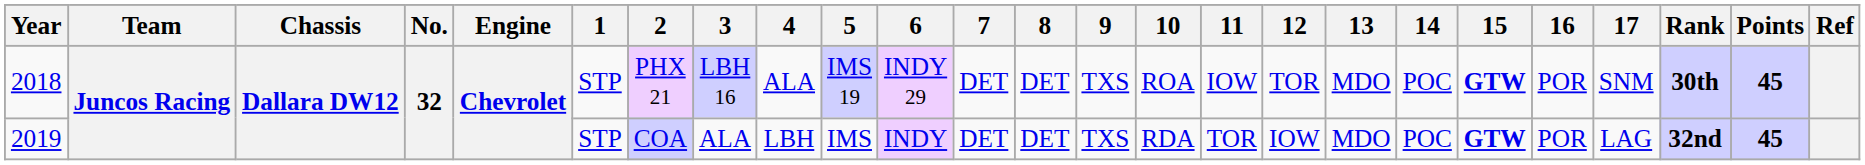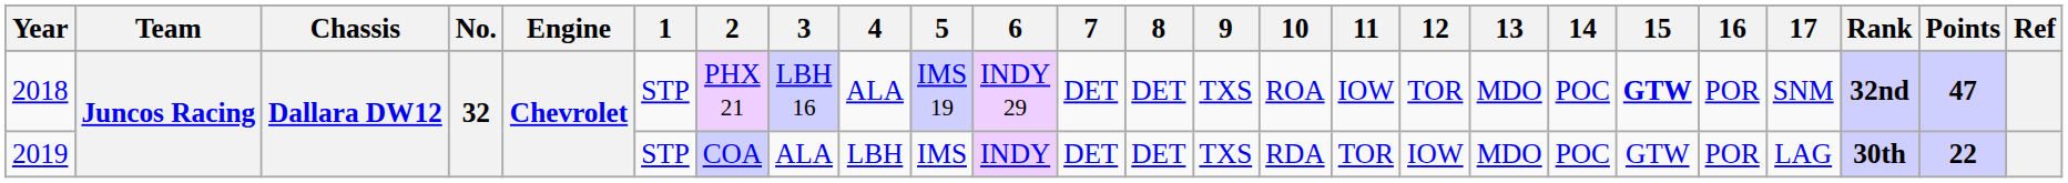 <table class="wikitable" style="text-align:center; font-size:85%">
 <tr>
 <th>Year</th>
 <th>Team</th>
 <th>Chassis</th>
 <th>No.</th>
 <th>Engine</th>
 <th>1</th>
 <th>2</th>
 <th>3</th>
 <th>4</th>
 <th>5</th>
 <th>6</th>
 <th>7</th>
 <th>8</th>
 <th>9</th>
 <th>10</th>
 <th>11</th>
 <th>12</th>
 <th>13</th>
 <th>14</th>
 <th>15</th>
 <th>16</th>
 <th>17</th>
 <th>Rank</th>
 <th>Points</th>
 <th>Ref</th>
 </tr>
 <tr>
 <td><a href='#'>2018</a></td>
 <th rowspan=2 nowrap><a href='#'>Juncos Racing</a></th>
 <th rowspan=2 nowrap><a href='#'>Dallara DW12</a></th>
 <th rowspan=2>32</th>
 <th rowspan=2><a href='#'>Chevrolet</a></th>
 <td><a href='#'>STP</a></td>
 <td style="background:#EFCFFF;"><a href='#'>PHX</a><br><small>21</small></td>
 <td style="background:#CFCFFF;"><a href='#'>LBH</a><br><small>16</small></td>
 <td><a href='#'>ALA</a></td>
 <td style="background:#CFCFFF;"><a href='#'>IMS</a><br><small>19</small></td>
 <td style="background:#EFCFFF;"><a href='#'>INDY</a><br><small>29</small></td>
 <td><a href='#'>DET</a></td>
 <td><a href='#'>DET</a></td>
 <td><a href='#'>TXS</a></td>
 <td><a href='#'>ROA</a></td>
 <td><a href='#'>IOW</a></td>
 <td><a href='#'>TOR</a></td>
 <td><a href='#'>MDO</a></td>
 <td><a href='#'>POC</a></td>
 <td><strong><a href='#'>GTW</a></strong></td>
 <td><a href='#'>POR</a></td>
 <td><a href='#'>SNM</a></td>
-<th style="background:#CFCFFF;">30th</th>
-<th style="background:#CFCFFF;">45</th>
+<th style="background:#CFCFFF;">32nd</th>
+<th style="background:#CFCFFF;">47</th>
 <th></th>
 </tr>
 <tr>
 <td><a href='#'>2019</a></td>
 <td><a href='#'>STP</a><br><small> </small></td>
 <td style="background:#CFCFFF;"><a href='#'>COA</a><br></td>
 <td><a href='#'>ALA</a><br></td>
 <td><a href='#'>LBH</a><br></td>
 <td><a href='#'>IMS</a><br></td>
 <td style="background:#EFCFFF;"><a href='#'>INDY</a><br></td>
 <td><a href='#'>DET</a><br></td>
 <td><a href='#'>DET</a><br></td>
 <td><a href='#'>TXS</a><br></td>
 <td><a href='#'>RDA</a><br><small> </small></td>
 <td><a href='#'>TOR</a><br><small> </small></td>
 <td><a href='#'>IOW</a><br><small> </small></td>
 <td><a href='#'>MDO</a><br><small> </small></td>
 <td><a href='#'>POC</a><br><small> </small></td>
-<td><strong><a href='#'>GTW</a><br><small> </small></strong></td>
+<td><a href='#'>GTW</a><br><small> </small></td>
 <td><a href='#'>POR</a><br><small> </small></td>
 <td><a href='#'>LAG</a><br><small> </small></td>
-<th style="background:#CFCFFF;">32nd</th>
-<th style="background:#CFCFFF;">45</th>
+<th style="background:#CFCFFF;">30th</th>
+<th style="background:#CFCFFF;">22</th>
 <th></th>
 </tr>
 </table>
